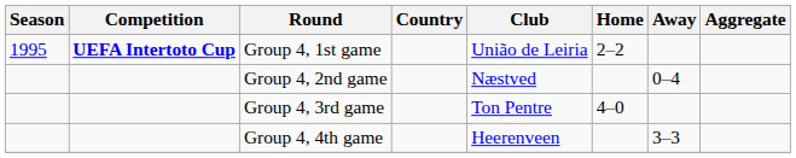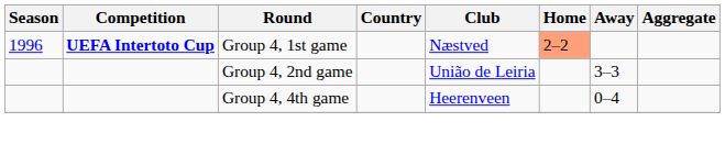 <table class="wikitable">
 <tr>
 <th>Season</th>
 <th>Competition</th>
 <th>Round</th>
 <th>Country</th>
 <th>Club</th>
 <th>Home</th>
 <th>Away</th>
 <th>Aggregate</th>
 </tr>
 <tr>
-<td><a href='#'>1995</a></td>
+<td><a href='#'>1996</a></td>
 <td><strong><a href='#'>UEFA Intertoto Cup</a></strong></td>
 <td>Group 4, 1st game</td>
 <td></td>
-<td><a href='#'>União de Leiria</a></td>
-<td>2–2</td>
+<td><a href='#'>Næstved</a></td>
+<td style="background: lightsalmon;">2–2</td>
 <td></td>
 <td></td>
 </tr>
 <tr>
 <td></td>
 <td></td>
 <td>Group 4, 2nd game</td>
 <td></td>
-<td><a href='#'>Næstved</a></td>
+<td><a href='#'>União de Leiria</a></td>
 <td></td>
-<td>0–4</td>
-<td></td>
-</tr>
-<tr>
-<td></td>
-<td></td>
-<td>Group 4, 3rd game</td>
-<td></td>
-<td><a href='#'>Ton Pentre</a></td>
-<td>4–0</td>
-<td></td>
+<td>3–3</td>
 <td></td>
 </tr>
 <tr>
 <td></td>
 <td></td>
 <td>Group 4, 4th game</td>
 <td></td>
 <td><a href='#'>Heerenveen</a></td>
 <td></td>
-<td>3–3</td>
+<td>0–4</td>
 <td></td>
 </tr>
 <tr>
 </tr>
 </table>
